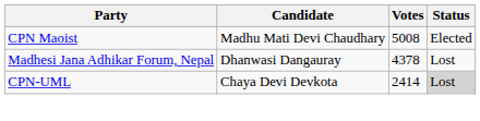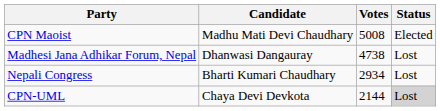 <table class="wikitable">
 <tr>
 <th>Party</th>
 <th>Candidate</th>
 <th>Votes</th>
 <th>Status</th>
 </tr>
 <tr>
 <td><a href='#'>CPN Maoist</a></td>
 <td>Madhu Mati Devi Chaudhary</td>
 <td>5008</td>
 <td>Elected</td>
 </tr>
 <tr>
 <td><a href='#'>Madhesi Jana Adhikar Forum, Nepal</a></td>
 <td>Dhanwasi Dangauray</td>
-<td>4378</td>
+<td>4738</td>
+<td>Lost</td>
+</tr>
+<tr>
+<td><a href='#'>Nepali Congress</a></td>
+<td>Bharti Kumari Chaudhary</td>
+<td>2934</td>
 <td>Lost</td>
 </tr>
 <tr>
 <td><a href='#'>CPN-UML</a></td>
 <td>Chaya Devi Devkota</td>
-<td>2414</td>
+<td>2144</td>
 <td style="background: lightgrey;">Lost</td>
 </tr>
 </table>
